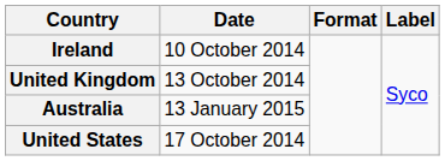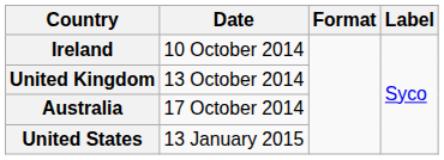 <table class="wikitable plainrowheaders">
 <tr>
 <th scope="col">Country</th>
 <th scope="col">Date</th>
 <th scope="col">Format</th>
 <th scope="col">Label</th>
 </tr>
 <tr>
 <th scope="row">Ireland</th>
 <td>10 October 2014</td>
 <td rowspan="4"></td>
 <td rowspan="4"><a href='#'>Syco</a></td>
 </tr>
 <tr>
 <th scope="row">United Kingdom</th>
 <td>13 October 2014</td>
 </tr>
 <tr>
 <th scope="row">Australia</th>
-<td>13 January 2015</td>
+<td>17 October 2014</td>
 </tr>
 <tr>
 <th scope="row">United States</th>
-<td>17 October 2014</td>
+<td>13 January 2015</td>
 </tr>
 </table>
